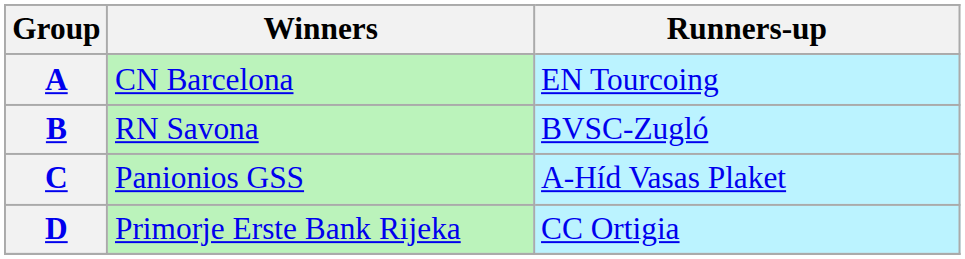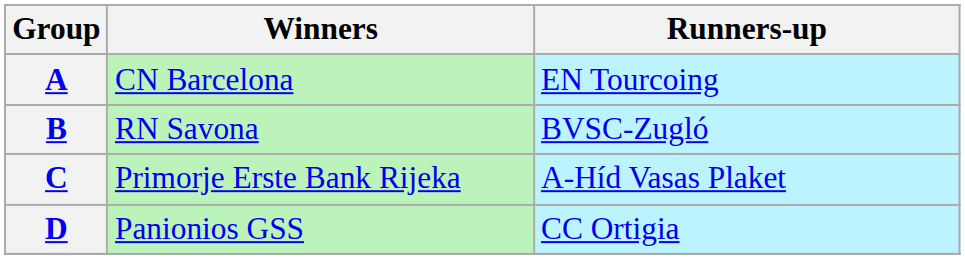 <table class="wikitable" style="white-space:nowrap">
 <tr>
 <th>Group</th>
 <th width=210>Winners<br></th>
 <th width=210>Runners-up<br></th>
 </tr>
 <tr>
 <th><a href='#'>A</a></th>
 <td bgcolor=#BBF3BB> <a href='#'>CN Barcelona</a></td>
 <td bgcolor=#BBF3FF> <a href='#'>EN Tourcoing</a></td>
 </tr>
 <tr>
 <th><a href='#'>B</a></th>
 <td bgcolor=#BBF3BB> <a href='#'>RN Savona</a></td>
 <td bgcolor=#BBF3FF> <a href='#'>BVSC-Zugló</a></td>
 </tr>
 <tr>
 <th><a href='#'>C</a></th>
-<td bgcolor=#BBF3BB> <a href='#'>Panionios GSS</a></td>
+<td bgcolor=#BBF3BB> <a href='#'>Primorje Erste Bank Rijeka</a></td>
 <td bgcolor=#BBF3FF> <a href='#'>A-Híd Vasas Plaket</a></td>
 </tr>
 <tr>
 <th><a href='#'>D</a></th>
-<td bgcolor=#BBF3BB> <a href='#'>Primorje Erste Bank Rijeka</a></td>
+<td bgcolor=#BBF3BB> <a href='#'>Panionios GSS</a></td>
 <td bgcolor=#BBF3FF> <a href='#'>CC Ortigia</a></td>
 </tr>
 <tr>
 </tr>
 </table>
